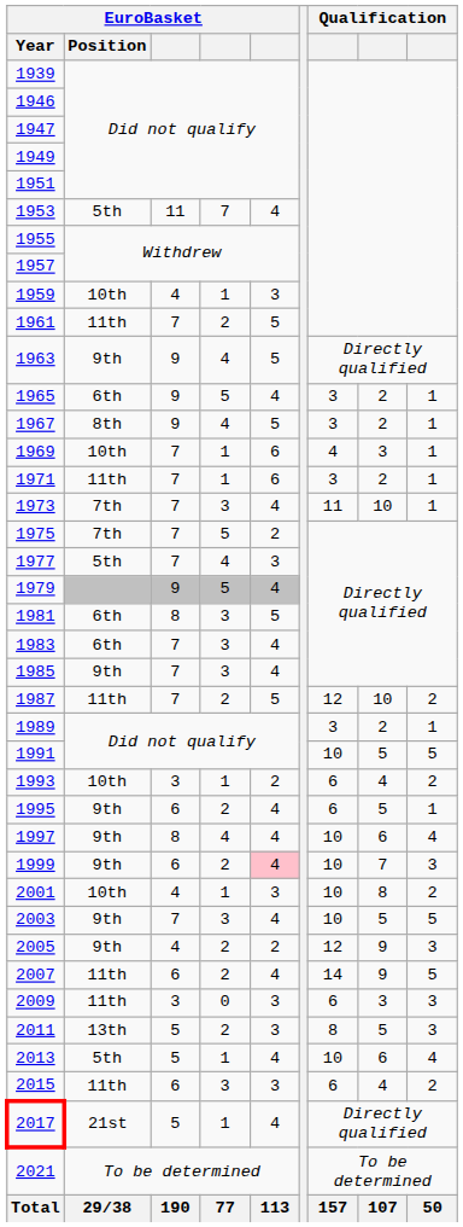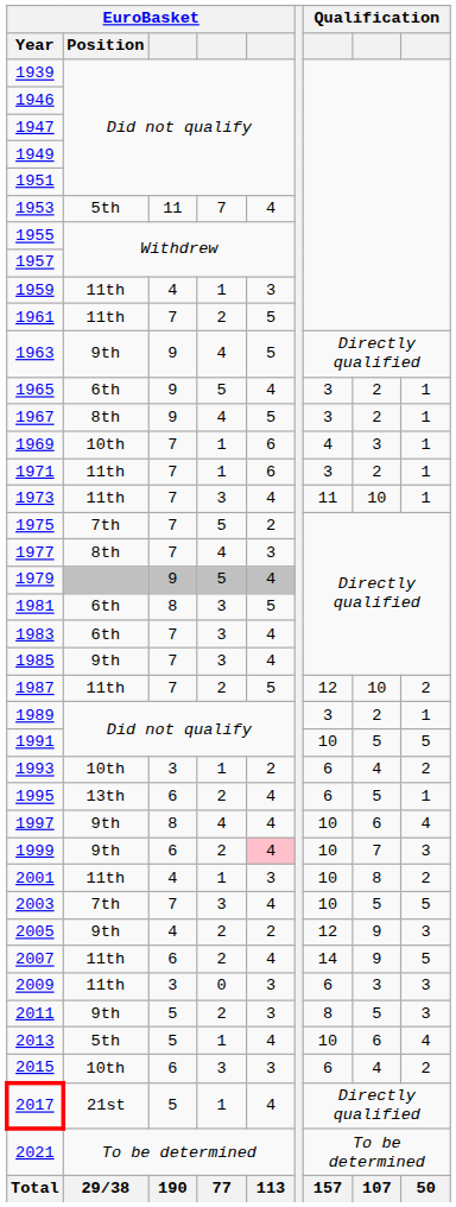 <table class="wikitable" style="text-align: center;font-size:90%;">
 <tr>
 <th colspan=5><a href='#'>EuroBasket</a></th>
 <th rowspan=42></th>
 <th colspan=3>Qualification</th>
 </tr>
 <tr>
 <th>Year</th>
 <th>Position</th>
 <th width=30></th>
 <th width=30></th>
 <th width=30></th>
 <th width=30></th>
 <th width=30></th>
 <th width=30></th>
 </tr>
 <tr>
 <td> <a href='#'>1939</a></td>
 <td colspan=4 rowspan=5><em>Did not qualify</em></td>
 <td colspan=3 rowspan=10></td>
 </tr>
 <tr>
 <td> <a href='#'>1946</a></td>
 </tr>
 <tr>
 <td> <a href='#'>1947</a></td>
 </tr>
 <tr>
 <td> <a href='#'>1949</a></td>
 </tr>
 <tr>
 <td> <a href='#'>1951</a></td>
 </tr>
 <tr>
 <td> <a href='#'>1953</a></td>
 <td>5th</td>
 <td>11</td>
 <td>7</td>
 <td>4</td>
 </tr>
 <tr>
 <td> <a href='#'>1955</a></td>
 <td colspan=4 rowspan=2><em>Withdrew</em></td>
 </tr>
 <tr>
 <td> <a href='#'>1957</a></td>
 </tr>
 <tr>
 <td> <a href='#'>1959</a></td>
-<td>10th</td>
+<td>11th</td>
 <td>4</td>
 <td>1</td>
 <td>3</td>
 </tr>
 <tr>
 <td> <a href='#'>1961</a></td>
 <td>11th</td>
 <td>7</td>
 <td>2</td>
 <td>5</td>
 </tr>
 <tr>
 <td> <a href='#'>1963</a></td>
 <td>9th</td>
 <td>9</td>
 <td>4</td>
 <td>5</td>
 <td colspan=3><em>Directly qualified</em></td>
 </tr>
 <tr>
 <td> <a href='#'>1965</a></td>
 <td>6th</td>
 <td>9</td>
 <td>5</td>
 <td>4</td>
 <td>3</td>
 <td>2</td>
 <td>1</td>
 </tr>
 <tr>
 <td> <a href='#'>1967</a></td>
 <td>8th</td>
 <td>9</td>
 <td>4</td>
 <td>5</td>
 <td>3</td>
 <td>2</td>
 <td>1</td>
 </tr>
 <tr>
 <td> <a href='#'>1969</a></td>
 <td>10th</td>
 <td>7</td>
 <td>1</td>
 <td>6</td>
 <td>4</td>
 <td>3</td>
 <td>1</td>
 </tr>
 <tr>
 <td> <a href='#'>1971</a></td>
 <td>11th</td>
 <td>7</td>
 <td>1</td>
 <td>6</td>
 <td>3</td>
 <td>2</td>
 <td>1</td>
 </tr>
 <tr>
 <td> <a href='#'>1973</a></td>
-<td>7th</td>
+<td>11th</td>
 <td>7</td>
 <td>3</td>
 <td>4</td>
 <td>11</td>
 <td>10</td>
 <td>1</td>
 </tr>
 <tr>
 <td> <a href='#'>1975</a></td>
 <td>7th</td>
 <td>7</td>
 <td>5</td>
 <td>2</td>
 <td colspan=3 rowspan=6><em>Directly qualified</em></td>
 </tr>
 <tr>
 <td> <a href='#'>1977</a></td>
-<td>5th</td>
+<td>8th</td>
 <td>7</td>
 <td>4</td>
 <td>3</td>
 </tr>
 <tr>
 <td> <a href='#'>1979</a></td>
 <td bgcolor=silver></td>
 <td bgcolor=silver>9</td>
 <td bgcolor=silver>5</td>
 <td bgcolor=silver>4</td>
 </tr>
 <tr>
 <td> <a href='#'>1981</a></td>
 <td>6th</td>
 <td>8</td>
 <td>3</td>
 <td>5</td>
 </tr>
 <tr>
 <td> <a href='#'>1983</a></td>
 <td>6th</td>
 <td>7</td>
 <td>3</td>
 <td>4</td>
 </tr>
 <tr>
 <td> <a href='#'>1985</a></td>
 <td>9th</td>
 <td>7</td>
 <td>3</td>
 <td>4</td>
 </tr>
 <tr>
 <td> <a href='#'>1987</a></td>
 <td>11th</td>
 <td>7</td>
 <td>2</td>
 <td>5</td>
 <td>12</td>
 <td>10</td>
 <td>2</td>
 </tr>
 <tr>
 <td> <a href='#'>1989</a></td>
 <td colspan=4 rowspan=2><em>Did not qualify</em></td>
 <td>3</td>
 <td>2</td>
 <td>1</td>
 </tr>
 <tr>
 <td> <a href='#'>1991</a></td>
 <td>10</td>
 <td>5</td>
 <td>5</td>
 </tr>
 <tr>
 <td> <a href='#'>1993</a></td>
 <td>10th</td>
 <td>3</td>
 <td>1</td>
 <td>2</td>
 <td>6</td>
 <td>4</td>
 <td>2</td>
 </tr>
 <tr>
 <td> <a href='#'>1995</a></td>
-<td>9th</td>
+<td>13th</td>
 <td>6</td>
 <td>2</td>
 <td>4</td>
 <td>6</td>
 <td>5</td>
 <td>1</td>
 </tr>
 <tr>
 <td> <a href='#'>1997</a></td>
 <td>9th</td>
 <td>8</td>
 <td>4</td>
 <td>4</td>
 <td>10</td>
 <td>6</td>
 <td>4</td>
 </tr>
 <tr>
 <td> <a href='#'>1999</a></td>
 <td>9th</td>
 <td>6</td>
 <td>2</td>
 <td style="background: pink;">4</td>
 <td>10</td>
 <td>7</td>
 <td>3</td>
 </tr>
 <tr>
 <td> <a href='#'>2001</a></td>
-<td>10th</td>
+<td>11th</td>
 <td>4</td>
 <td>1</td>
 <td>3</td>
 <td>10</td>
 <td>8</td>
 <td>2</td>
 </tr>
 <tr>
 <td> <a href='#'>2003</a></td>
-<td>9th</td>
+<td>7th</td>
 <td>7</td>
 <td>3</td>
 <td>4</td>
 <td>10</td>
 <td>5</td>
 <td>5</td>
 </tr>
 <tr>
 <td> <a href='#'>2005</a></td>
 <td>9th</td>
 <td>4</td>
 <td>2</td>
 <td>2</td>
 <td>12</td>
 <td>9</td>
 <td>3</td>
 </tr>
 <tr>
 <td> <a href='#'>2007</a></td>
 <td>11th</td>
 <td>6</td>
 <td>2</td>
 <td>4</td>
 <td>14</td>
 <td>9</td>
 <td>5</td>
 </tr>
 <tr>
 <td> <a href='#'>2009</a></td>
 <td>11th</td>
 <td>3</td>
 <td>0</td>
 <td>3</td>
 <td>6</td>
 <td>3</td>
 <td>3</td>
 </tr>
 <tr>
 <td> <a href='#'>2011</a></td>
-<td>13th</td>
+<td>9th</td>
 <td>5</td>
 <td>2</td>
 <td>3</td>
 <td>8</td>
 <td>5</td>
 <td>3</td>
 </tr>
 <tr>
 <td> <a href='#'>2013</a></td>
 <td>5th</td>
 <td>5</td>
 <td>1</td>
 <td>4</td>
 <td>10</td>
 <td>6</td>
 <td>4</td>
 </tr>
 <tr>
 <td> <a href='#'>2015</a></td>
-<td>11th</td>
+<td>10th</td>
 <td>6</td>
 <td>3</td>
 <td>3</td>
 <td>6</td>
 <td>4</td>
 <td>2</td>
 </tr>
 <tr>
 <td style="border: 3px solid red"> <a href='#'>2017</a></td>
 <td>21st</td>
 <td>5</td>
 <td>1</td>
 <td>4</td>
 <td colspan=3><em>Directly qualified</em></td>
 </tr>
 <tr>
 <td> <a href='#'>2021</a></td>
 <td colspan=4><em>To be determined</em></td>
 <td colspan=3><em>To be determined</em></td>
 </tr>
 <tr>
 <th>Total</th>
 <th>29/38</th>
 <th>190</th>
 <th>77</th>
 <th>113</th>
 <th>157</th>
 <th>107</th>
 <th>50</th>
 </tr>
 </table>
